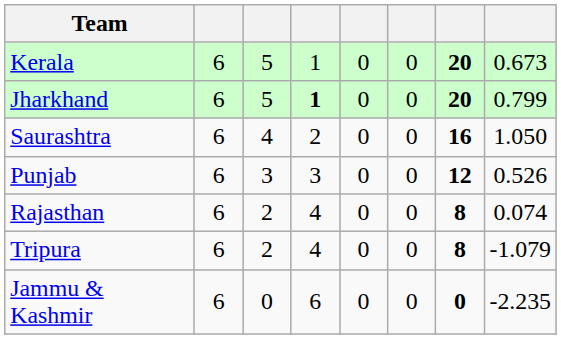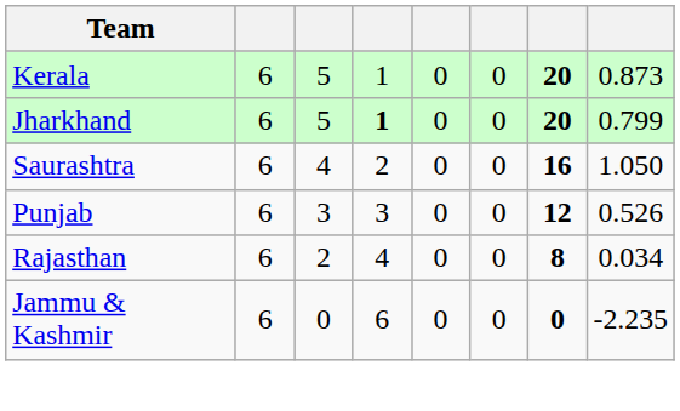 <table class="wikitable" style="text-align:center">
 <tr>
 <th style="width:120px">Team</th>
 <th style="width:25px"></th>
 <th style="width:25px"></th>
 <th style="width:25px"></th>
 <th style="width:25px"></th>
 <th style="width:25px"></th>
 <th style="width:25px"></th>
 <th style="width:40px"></th>
 </tr>
 <tr style="background:#cfc;">
 <td style="text-align:left"><a href='#'>Kerala</a></td>
 <td>6</td>
 <td>5</td>
 <td>1</td>
 <td>0</td>
 <td>0</td>
 <td><strong>20</strong></td>
-<td>0.673</td>
+<td>0.873</td>
 </tr>
 <tr style="background:#cfc;">
 <td style="text-align:left"><a href='#'>Jharkhand</a></td>
 <td>6</td>
 <td>5</td>
 <td><strong>1</strong></td>
 <td>0</td>
 <td>0</td>
 <td><strong>20</strong></td>
 <td>0.799</td>
 </tr>
 <tr>
 <td style="text-align:left;"><a href='#'>Saurashtra</a></td>
 <td>6</td>
 <td>4</td>
 <td>2</td>
 <td>0</td>
 <td>0</td>
 <td><strong>16</strong></td>
 <td>1.050</td>
 </tr>
 <tr>
 <td style="text-align:left"><a href='#'>Punjab</a></td>
 <td>6</td>
 <td>3</td>
 <td>3</td>
 <td>0</td>
 <td>0</td>
 <td><strong>12</strong></td>
 <td>0.526</td>
 </tr>
 <tr>
 <td style="text-align:left"><a href='#'>Rajasthan</a></td>
 <td>6</td>
 <td>2</td>
 <td>4</td>
 <td>0</td>
 <td>0</td>
 <td><strong>8</strong></td>
-<td>0.074</td>
-</tr>
-<tr>
-<td style="text-align:left"><a href='#'>Tripura</a></td>
-<td>6</td>
-<td>2</td>
-<td>4</td>
-<td>0</td>
-<td>0</td>
-<td><strong>8</strong></td>
-<td>-1.079</td>
+<td>0.034</td>
 </tr>
 <tr>
 <td style="text-align:left"><a href='#'>Jammu & Kashmir</a></td>
 <td>6</td>
 <td>0</td>
 <td>6</td>
 <td>0</td>
 <td>0</td>
 <td><strong>0</strong></td>
 <td>-2.235</td>
 </tr>
 </table>
